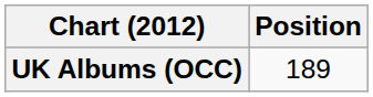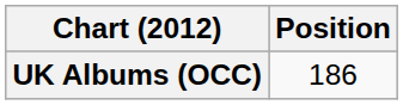 <table class="wikitable plainrowheaders" style="text-align:center">
 <tr>
 <th scope="col">Chart (2012)</th>
 <th scope="col">Position</th>
 </tr>
 <tr>
 <th scope="row">UK Albums (OCC)</th>
-<td>189</td>
+<td>186</td>
 </tr>
 </table>
